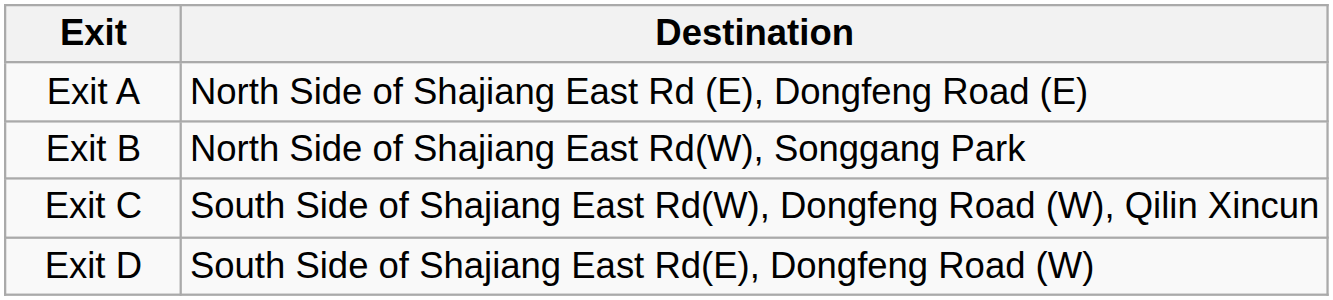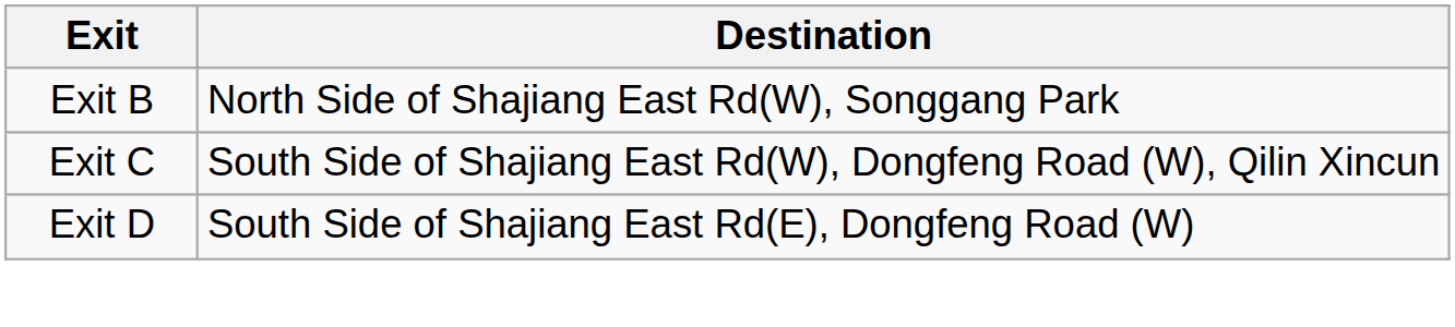 <table class="wikitable">
 <tr>
 <th style="width:70px">Exit</th>
 <th>Destination</th>
-</tr>
-<tr>
-<td align="center">Exit A</td>
-<td>North Side of Shajiang East Rd (E), Dongfeng Road (E)</td>
 </tr>
 <tr>
 <td align="center">Exit B</td>
 <td>North Side of Shajiang East Rd(W), Songgang Park</td>
 </tr>
 <tr>
 <td align="center">Exit C</td>
 <td>South Side of Shajiang East Rd(W), Dongfeng Road (W), Qilin Xincun</td>
 </tr>
 <tr>
 <td align="center">Exit D</td>
 <td>South Side of Shajiang East Rd(E), Dongfeng Road (W)</td>
 </tr>
 </table>
